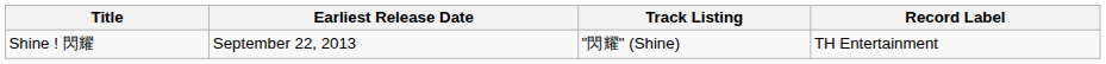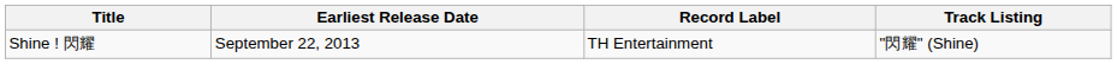 <table class="wikitable" border="1" width="70%">
 <tr>
 <th>Title</th>
 <th>Earliest Release Date</th>
+<th>Record Label</th>
 <th>Track Listing</th>
-<th>Record Label</th>
 </tr>
 <tr>
 <td>Shine ! 閃耀</td>
 <td>September 22, 2013</td>
+<td>TH Entertainment</td>
 <td>"閃耀" (Shine)</td>
-<td>TH Entertainment</td>
 </tr>
 </table>
